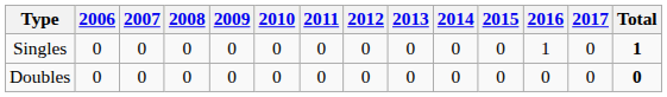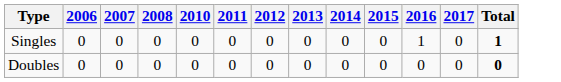 <table class="wikitable">
 <tr style="background:#ffc;">
 <th scope="col">Type</th>
 <th scope="col"><a href='#'>2006</a></th>
 <th scope="col"><a href='#'>2007</a></th>
 <th scope="col"><a href='#'>2008</a></th>
-<th scope="col"><a href='#'>2009</a></th>
 <th scope="col"><a href='#'>2010</a></th>
 <th scope="col"><a href='#'>2011</a></th>
 <th scope="col"><a href='#'>2012</a></th>
 <th scope="col"><a href='#'>2013</a></th>
 <th scope="col"><a href='#'>2014</a></th>
 <th scope="col"><a href='#'>2015</a></th>
 <th scope="col"><a href='#'>2016</a></th>
 <th scope="col"><a href='#'>2017</a></th>
 <th scope="col">Total</th>
 </tr>
 <tr align=center>
 <td>Singles</td>
-<td>0</td>
 <td>0</td>
 <td>0</td>
 <td>0</td>
 <td>0</td>
 <td>0</td>
 <td>0</td>
 <td>0</td>
 <td>0</td>
 <td>0</td>
 <td>1</td>
 <td>0</td>
 <td><strong>1</strong></td>
 </tr>
 <tr align=center>
 <td>Doubles</td>
 <td>0</td>
 <td>0</td>
 <td>0</td>
 <td>0</td>
 <td>0</td>
 <td>0</td>
 <td>0</td>
 <td>0</td>
 <td>0</td>
 <td>0</td>
 <td>0</td>
-<td>0</td>
 <td><strong>0</strong></td>
 </tr>
 </table>
